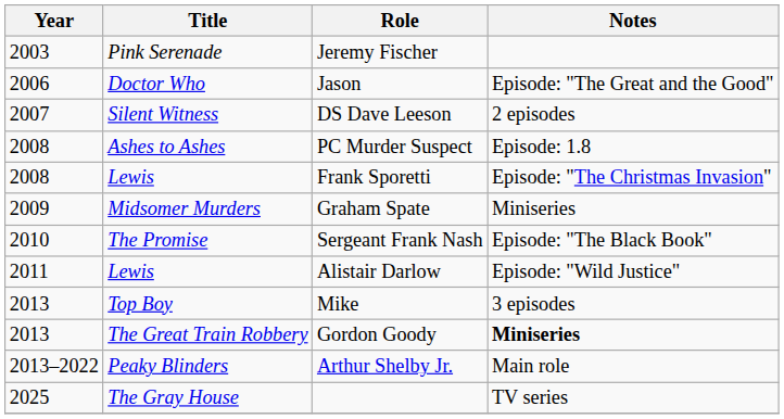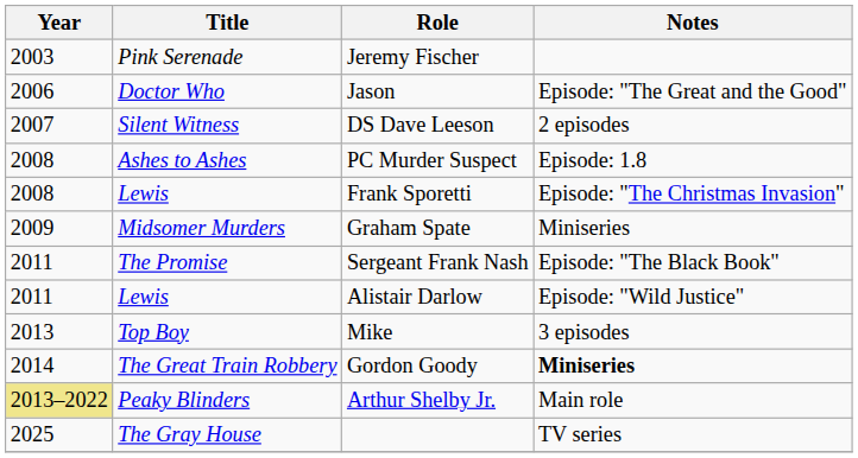 <table class="wikitable sortable">
 <tr>
 <th>Year</th>
 <th>Title</th>
 <th>Role</th>
 <th class="unsortable">Notes</th>
 </tr>
 <tr>
 <td>2003</td>
 <td><em>Pink Serenade</em></td>
 <td>Jeremy Fischer</td>
 <td></td>
 </tr>
 <tr>
 <td>2006</td>
 <td><em><a href='#'>Doctor Who</a></em></td>
 <td>Jason</td>
 <td>Episode: "The Great and the Good"</td>
 </tr>
 <tr>
 <td>2007</td>
 <td><em><a href='#'>Silent Witness</a></em></td>
 <td>DS Dave Leeson</td>
 <td>2 episodes</td>
 </tr>
 <tr>
 <td>2008</td>
 <td><em><a href='#'>Ashes to Ashes</a></em></td>
 <td>PC Murder Suspect</td>
 <td>Episode: 1.8</td>
 </tr>
 <tr>
 <td>2008</td>
 <td><em><a href='#'>Lewis</a></em></td>
 <td>Frank Sporetti</td>
 <td>Episode: "<a href='#'>The Christmas Invasion</a>"</td>
 </tr>
 <tr>
 <td>2009</td>
 <td><em><a href='#'>Midsomer Murders</a></em></td>
 <td>Graham Spate</td>
 <td>Miniseries</td>
 </tr>
 <tr>
-<td>2010</td>
+<td>2011</td>
 <td><em><a href='#'>The Promise</a></em></td>
 <td>Sergeant Frank Nash</td>
 <td>Episode: "The Black Book"</td>
 </tr>
 <tr>
 <td>2011</td>
 <td><em><a href='#'>Lewis</a></em></td>
 <td>Alistair Darlow</td>
 <td>Episode: "Wild Justice"</td>
 </tr>
 <tr>
 <td>2013</td>
 <td><em><a href='#'>Top Boy</a></em></td>
 <td>Mike</td>
 <td>3 episodes</td>
 </tr>
 <tr>
-<td>2013</td>
+<td>2014</td>
 <td><em><a href='#'>The Great Train Robbery</a></em></td>
 <td>Gordon Goody</td>
 <td><strong>Miniseries</strong></td>
 </tr>
 <tr>
-<td>2013–2022</td>
+<td style="background: khaki;">2013–2022</td>
 <td><em><a href='#'>Peaky Blinders</a></em></td>
 <td><a href='#'>Arthur Shelby Jr.</a></td>
 <td>Main role</td>
 </tr>
 <tr>
 <td>2025</td>
 <td><em><a href='#'>The Gray House</a></em></td>
 <td></td>
 <td>TV series</td>
 </tr>
 <tr>
 </tr>
 </table>
